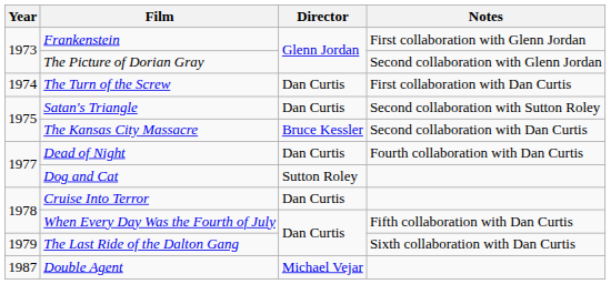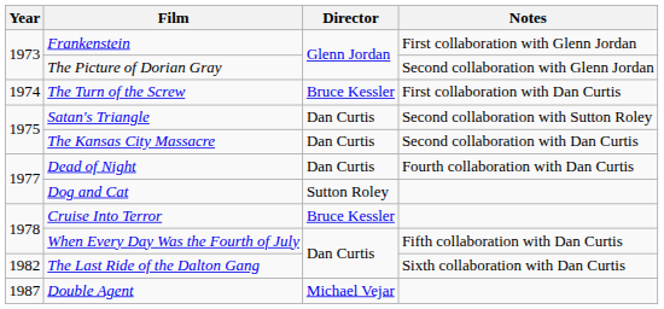 <table class="wikitable">
 <tr>
 <th>Year</th>
 <th>Film</th>
 <th>Director</th>
 <th>Notes</th>
 </tr>
 <tr>
 <td rowspan=2>1973</td>
 <td><em><a href='#'>Frankenstein</a></em></td>
 <td rowspan=2><a href='#'>Glenn Jordan</a></td>
 <td>First collaboration with Glenn Jordan</td>
 </tr>
 <tr>
 <td><em>The Picture of Dorian Gray</em></td>
 <td>Second collaboration with Glenn Jordan</td>
 </tr>
 <tr>
 <td>1974</td>
 <td><em><a href='#'>The Turn of the Screw</a></em></td>
-<td>Dan Curtis</td>
+<td><a href='#'>Bruce Kessler</a></td>
 <td>First collaboration with Dan Curtis</td>
 </tr>
 <tr>
 <td rowspan=2>1975</td>
 <td><em><a href='#'>Satan's Triangle</a></em></td>
 <td>Dan Curtis</td>
 <td>Second collaboration with Sutton Roley</td>
 </tr>
 <tr>
 <td><em><a href='#'>The Kansas City Massacre</a></em></td>
-<td><a href='#'>Bruce Kessler</a></td>
+<td>Dan Curtis</td>
 <td>Second collaboration with Dan Curtis</td>
 </tr>
 <tr>
 <td rowspan=2>1977</td>
 <td><em><a href='#'>Dead of Night</a></em></td>
 <td>Dan Curtis</td>
 <td>Fourth collaboration with Dan Curtis</td>
 </tr>
 <tr>
 <td><em><a href='#'>Dog and Cat</a></em></td>
 <td>Sutton Roley</td>
 <td></td>
 </tr>
 <tr>
 <td rowspan=2>1978</td>
 <td><em><a href='#'>Cruise Into Terror</a></em></td>
-<td>Dan Curtis</td>
+<td><a href='#'>Bruce Kessler</a></td>
 <td></td>
 </tr>
 <tr>
 <td><em><a href='#'>When Every Day Was the Fourth of July</a></em></td>
 <td rowspan=2>Dan Curtis</td>
 <td>Fifth collaboration with Dan Curtis</td>
 </tr>
 <tr>
-<td>1979</td>
+<td>1982</td>
 <td><em><a href='#'>The Last Ride of the Dalton Gang</a></em></td>
 <td>Sixth collaboration with Dan Curtis</td>
 </tr>
 <tr>
 <td>1987</td>
 <td><em><a href='#'>Double Agent</a></em></td>
 <td><a href='#'>Michael Vejar</a></td>
 <td></td>
 </tr>
 </table>
